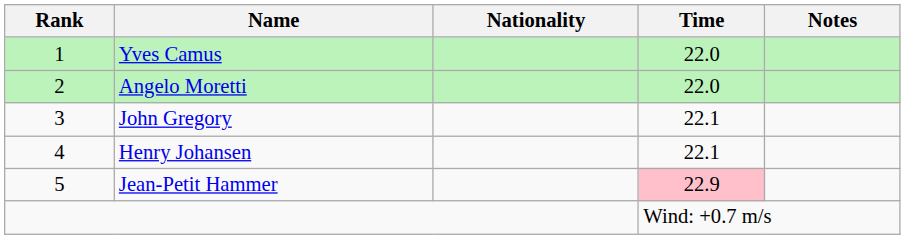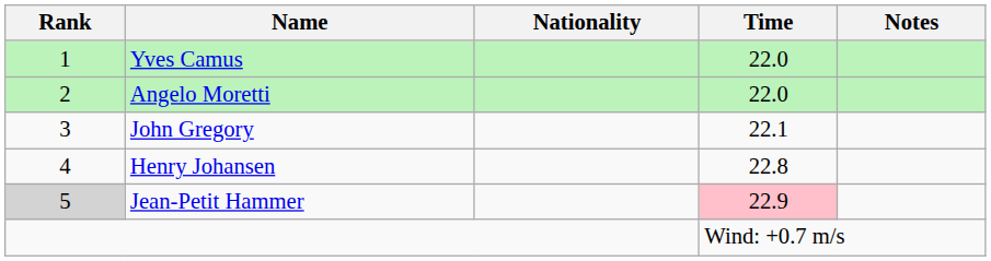 <table class="wikitable sortable" style="text-align:center;width: 55%">
 <tr>
 <th>Rank</th>
 <th>Name</th>
 <th>Nationality</th>
 <th>Time</th>
 <th>Notes</th>
 </tr>
 <tr bgcolor=bbf3bb>
 <td>1</td>
 <td align=left><a href='#'>Yves Camus</a></td>
 <td align=left></td>
 <td>22.0</td>
 <td></td>
 </tr>
 <tr bgcolor=bbf3bb>
 <td>2</td>
 <td align=left><a href='#'>Angelo Moretti</a></td>
 <td align=left></td>
 <td>22.0</td>
 <td></td>
 </tr>
 <tr>
 <td>3</td>
 <td align=left><a href='#'>John Gregory</a></td>
 <td align=left></td>
 <td>22.1</td>
 <td></td>
 </tr>
 <tr>
 <td>4</td>
 <td align=left><a href='#'>Henry Johansen</a></td>
 <td align=left></td>
-<td>22.1</td>
+<td>22.8</td>
 <td></td>
 </tr>
 <tr>
-<td>5</td>
+<td style="background: lightgrey;">5</td>
 <td align=left><a href='#'>Jean-Petit Hammer</a></td>
 <td align=left></td>
 <td style="background: pink;">22.9</td>
 <td></td>
 </tr>
 <tr class="sortbottom">
 <td colspan="3"></td>
 <td colspan="2" style="text-align:left;">Wind: +0.7 m/s</td>
 </tr>
 </table>
